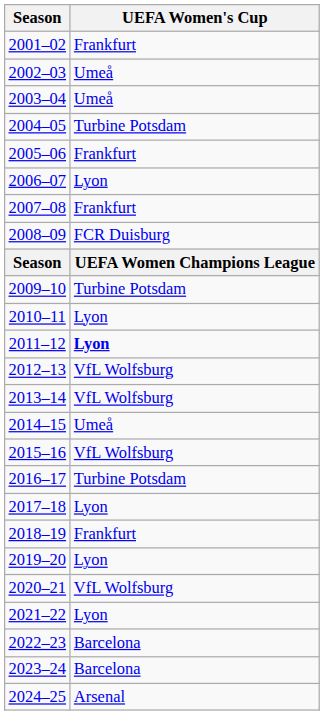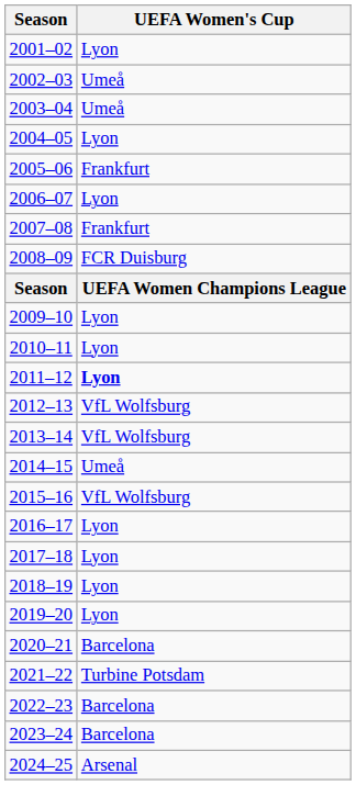 <table class="wikitable floatright" style="text-align:left; margin-top:15px; font-size:85%">
 <tr>
 <th>Season</th>
 <th style="width:200px">UEFA Women's Cup</th>
 </tr>
 <tr>
 <td style="text-align:center"><a href='#'>2001–02</a></td>
-<td> <a href='#'>Frankfurt</a></td>
+<td> <a href='#'>Lyon</a> </td>
 </tr>
 <tr>
 <td style="text-align:center"><a href='#'>2002–03</a></td>
 <td> <a href='#'>Umeå</a></td>
 </tr>
 <tr>
 <td style="text-align:center"><a href='#'>2003–04</a></td>
 <td> <a href='#'>Umeå</a> </td>
 </tr>
 <tr>
 <td style="text-align:center"><a href='#'>2004–05</a></td>
-<td> <a href='#'>Turbine Potsdam</a></td>
+<td> <a href='#'>Lyon</a> </td>
 </tr>
 <tr>
 <td style="text-align:center"><a href='#'>2005–06</a></td>
 <td> <a href='#'>Frankfurt</a> </td>
 </tr>
 <tr>
 <td style="text-align:center"><a href='#'>2006–07</a></td>
 <td> <a href='#'>Lyon</a></td>
 </tr>
 <tr>
 <td style="text-align:center"><a href='#'>2007–08</a></td>
 <td> <a href='#'>Frankfurt</a> </td>
 </tr>
 <tr>
 <td style="text-align:center"><a href='#'>2008–09</a></td>
 <td> <a href='#'>FCR Duisburg</a></td>
 </tr>
 <tr>
 <th>Season</th>
 <th>UEFA Women Champions League</th>
 </tr>
 <tr>
 <td style="text-align:center"><a href='#'>2009–10</a></td>
-<td> <a href='#'>Turbine Potsdam</a> </td>
+<td> <a href='#'>Lyon</a></td>
 </tr>
 <tr>
 <td style="text-align:center"><a href='#'>2010–11</a></td>
 <td> <a href='#'>Lyon</a></td>
 </tr>
 <tr>
 <td style="text-align:center"><a href='#'>2011–12</a></td>
 <td><strong> <a href='#'>Lyon</a> </strong></td>
 </tr>
 <tr>
 <td style="text-align:center"><a href='#'>2012–13</a></td>
 <td> <a href='#'>VfL Wolfsburg</a></td>
 </tr>
 <tr>
 <td style="text-align:center"><a href='#'>2013–14</a></td>
 <td> <a href='#'>VfL Wolfsburg</a> </td>
 </tr>
 <tr>
 <td style="text-align:center"><a href='#'>2014–15</a></td>
 <td> <a href='#'>Umeå</a> </td>
 </tr>
 <tr>
 <td style="text-align:center"><a href='#'>2015–16</a></td>
 <td> <a href='#'>VfL Wolfsburg</a> </td>
 </tr>
 <tr>
 <td style="text-align:center"><a href='#'>2016–17</a></td>
-<td> <a href='#'>Turbine Potsdam</a> </td>
+<td> <a href='#'>Lyon</a> </td>
 </tr>
 <tr>
 <td style="text-align:center"><a href='#'>2017–18</a></td>
 <td> <a href='#'>Lyon</a> </td>
 </tr>
 <tr>
 <td style="text-align:center"><a href='#'>2018–19</a></td>
-<td> <a href='#'>Frankfurt</a> </td>
+<td> <a href='#'>Lyon</a> </td>
 </tr>
 <tr>
 <td style="text-align:center"><a href='#'>2019–20</a></td>
 <td> <a href='#'>Lyon</a> </td>
 </tr>
 <tr>
 <td style="text-align:center"><a href='#'>2020–21</a></td>
-<td> <a href='#'>VfL Wolfsburg</a> </td>
+<td> <a href='#'>Barcelona</a></td>
 </tr>
 <tr>
 <td style="text-align:center"><a href='#'>2021–22</a></td>
-<td> <a href='#'>Lyon</a> </td>
+<td> <a href='#'>Turbine Potsdam</a></td>
 </tr>
 <tr>
 <td style="text-align:center"><a href='#'>2022–23</a></td>
 <td> <a href='#'>Barcelona</a> </td>
 </tr>
 <tr>
 <td style="text-align:center"><a href='#'>2023–24</a></td>
 <td> <a href='#'>Barcelona</a> </td>
 </tr>
 <tr>
 <td style="text-align:center"><a href='#'>2024–25</a></td>
 <td> <a href='#'>Arsenal</a> </td>
 </tr>
 </table>
